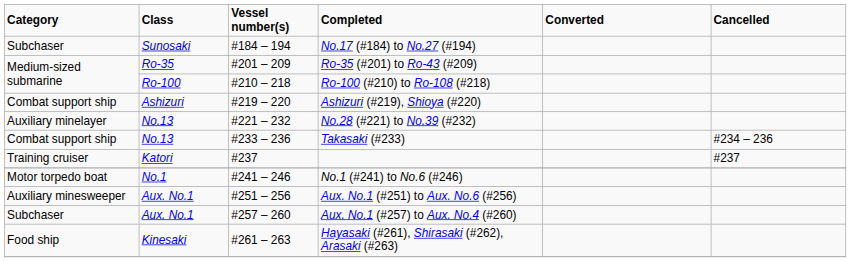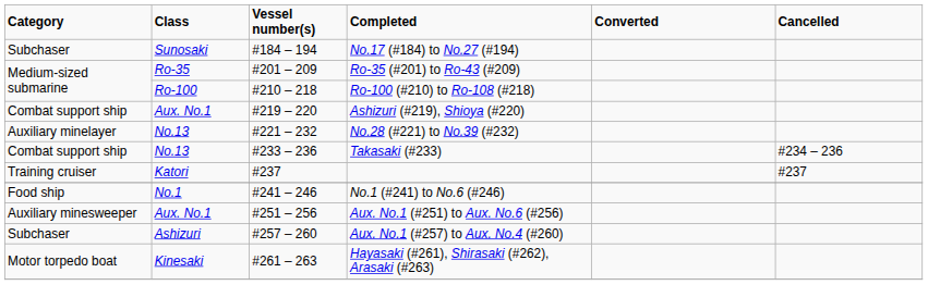 <table class="wikitable" width="90%">
 <tr>
 <td width="12%"><strong>Category</strong></td>
 <td width="8%"><strong>Class</strong></td>
 <td width="8%"><strong>Vessel number(s)</strong></td>
 <td width="20%"><strong>Completed</strong></td>
 <td width="15%"><strong>Converted</strong></td>
 <td width="12%"><strong>Cancelled</strong></td>
 </tr>
 <tr>
 <td>Subchaser</td>
 <td><em><a href='#'>Sunosaki</a></em></td>
 <td>#184 – 194</td>
 <td><em><a href='#'>No.17</a></em> (#184) to <em><a href='#'>No.27</a></em> (#194)</td>
 <td></td>
 <td></td>
 </tr>
 <tr>
 <td rowspan="2">Medium-sized submarine</td>
 <td><em><a href='#'>Ro-35</a></em></td>
 <td>#201 – 209</td>
 <td><em><a href='#'>Ro-35</a></em> (#201) to <em><a href='#'>Ro-43</a></em> (#209)</td>
 <td></td>
 <td></td>
 </tr>
 <tr>
 <td><em><a href='#'>Ro-100</a></em></td>
 <td>#210 – 218</td>
 <td><em><a href='#'>Ro-100</a></em> (#210) to <em><a href='#'>Ro-108</a></em> (#218)</td>
 <td></td>
 <td></td>
 </tr>
 <tr>
 <td>Combat support ship</td>
-<td><em><a href='#'>Ashizuri</a></em></td>
+<td><em><a href='#'>Aux. No.1</a></em></td>
 <td>#219 – 220</td>
 <td><em><a href='#'>Ashizuri</a></em> (#219), <em><a href='#'>Shioya</a></em> (#220)</td>
 <td></td>
 <td></td>
 </tr>
 <tr>
 <td>Auxiliary minelayer</td>
 <td><em><a href='#'>No.13</a></em></td>
 <td>#221 – 232</td>
 <td><em><a href='#'>No.28</a></em> (#221) to <em><a href='#'>No.39</a></em> (#232)</td>
 <td></td>
 <td></td>
 </tr>
 <tr>
 <td>Combat support ship</td>
 <td><em><a href='#'>No.13</a></em></td>
 <td>#233 – 236</td>
 <td><em><a href='#'>Takasaki</a></em> (#233)</td>
 <td></td>
 <td>#234 – 236</td>
 </tr>
 <tr>
 <td>Training cruiser</td>
 <td><em><a href='#'>Katori</a></em></td>
 <td>#237</td>
 <td></td>
 <td></td>
 <td>#237</td>
 </tr>
 <tr>
 </tr>
 <tr>
-<td>Motor torpedo boat</td>
+<td>Food ship</td>
 <td><em><a href='#'>No.1</a></em></td>
 <td>#241 – 246</td>
 <td><em>No.1</em> (#241) to <em>No.6</em> (#246)</td>
 <td></td>
 <td></td>
 </tr>
 <tr>
 <td>Auxiliary minesweeper</td>
 <td><em><a href='#'>Aux. No.1</a></em></td>
 <td>#251 – 256</td>
 <td><em><a href='#'>Aux. No.1</a></em> (#251) to <em><a href='#'>Aux. No.6</a></em> (#256)</td>
 <td></td>
 <td></td>
 </tr>
 <tr>
 <td>Subchaser</td>
-<td><em><a href='#'>Aux. No.1</a></em></td>
+<td><em><a href='#'>Ashizuri</a></em></td>
 <td>#257 – 260</td>
 <td><em><a href='#'>Aux. No.1</a></em> (#257) to <em><a href='#'>Aux. No.4</a></em> (#260)</td>
 <td></td>
 <td></td>
 </tr>
 <tr>
-<td>Food ship</td>
+<td>Motor torpedo boat</td>
 <td><em><a href='#'>Kinesaki</a></em></td>
 <td>#261 – 263</td>
 <td><em><a href='#'>Hayasaki</a></em> (#261), <em><a href='#'>Shirasaki</a></em> (#262), <em><a href='#'>Arasaki</a></em> (#263)</td>
 <td></td>
 <td></td>
 </tr>
 <tr>
 </tr>
 </table>
